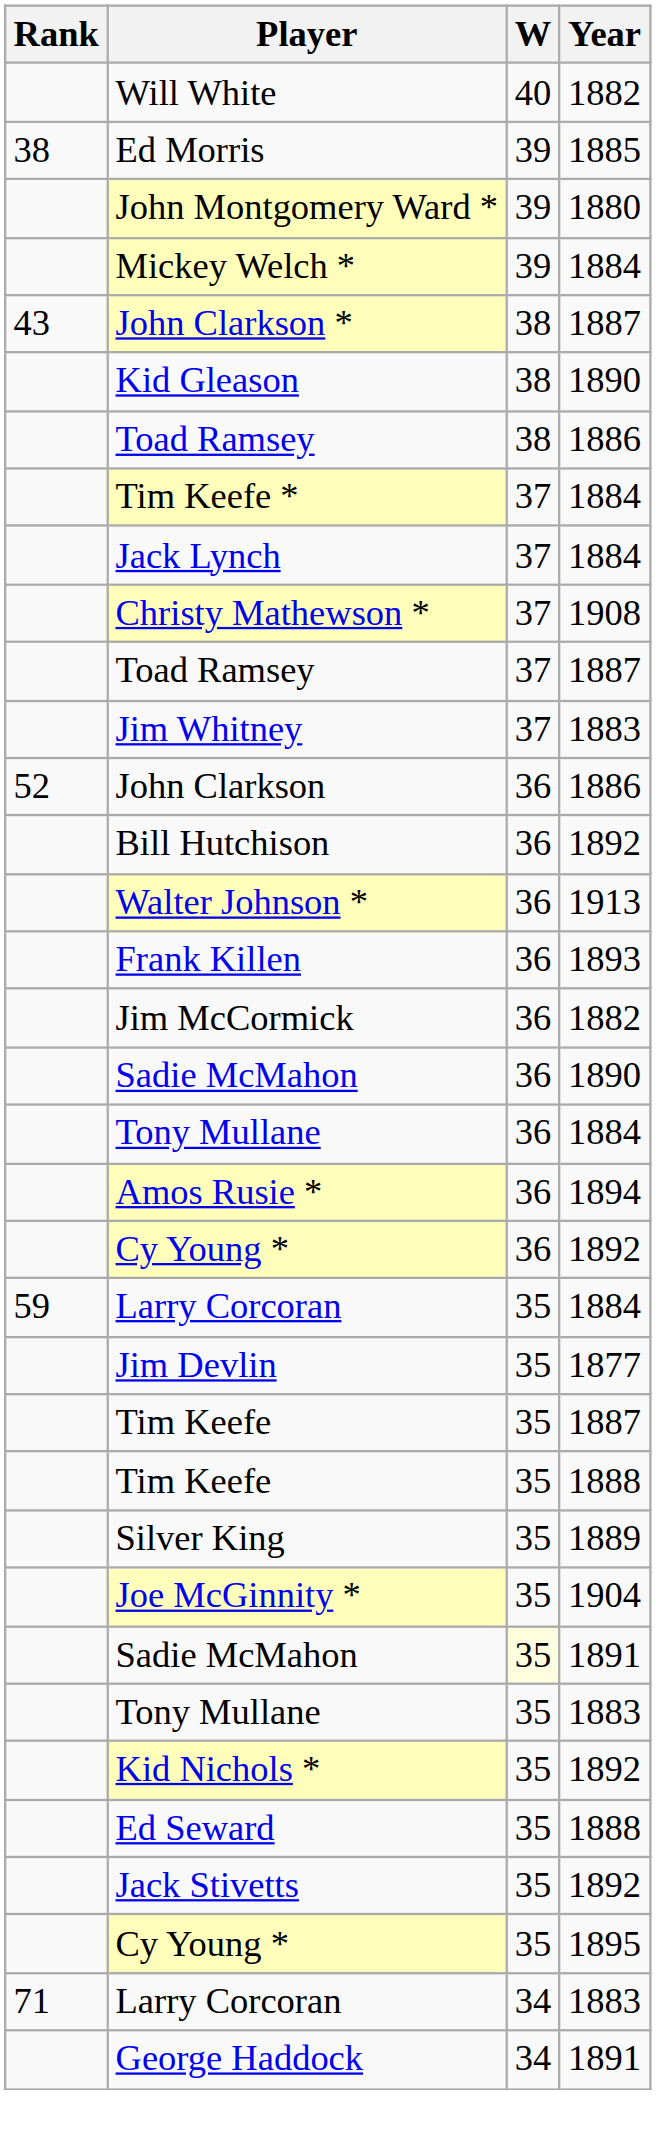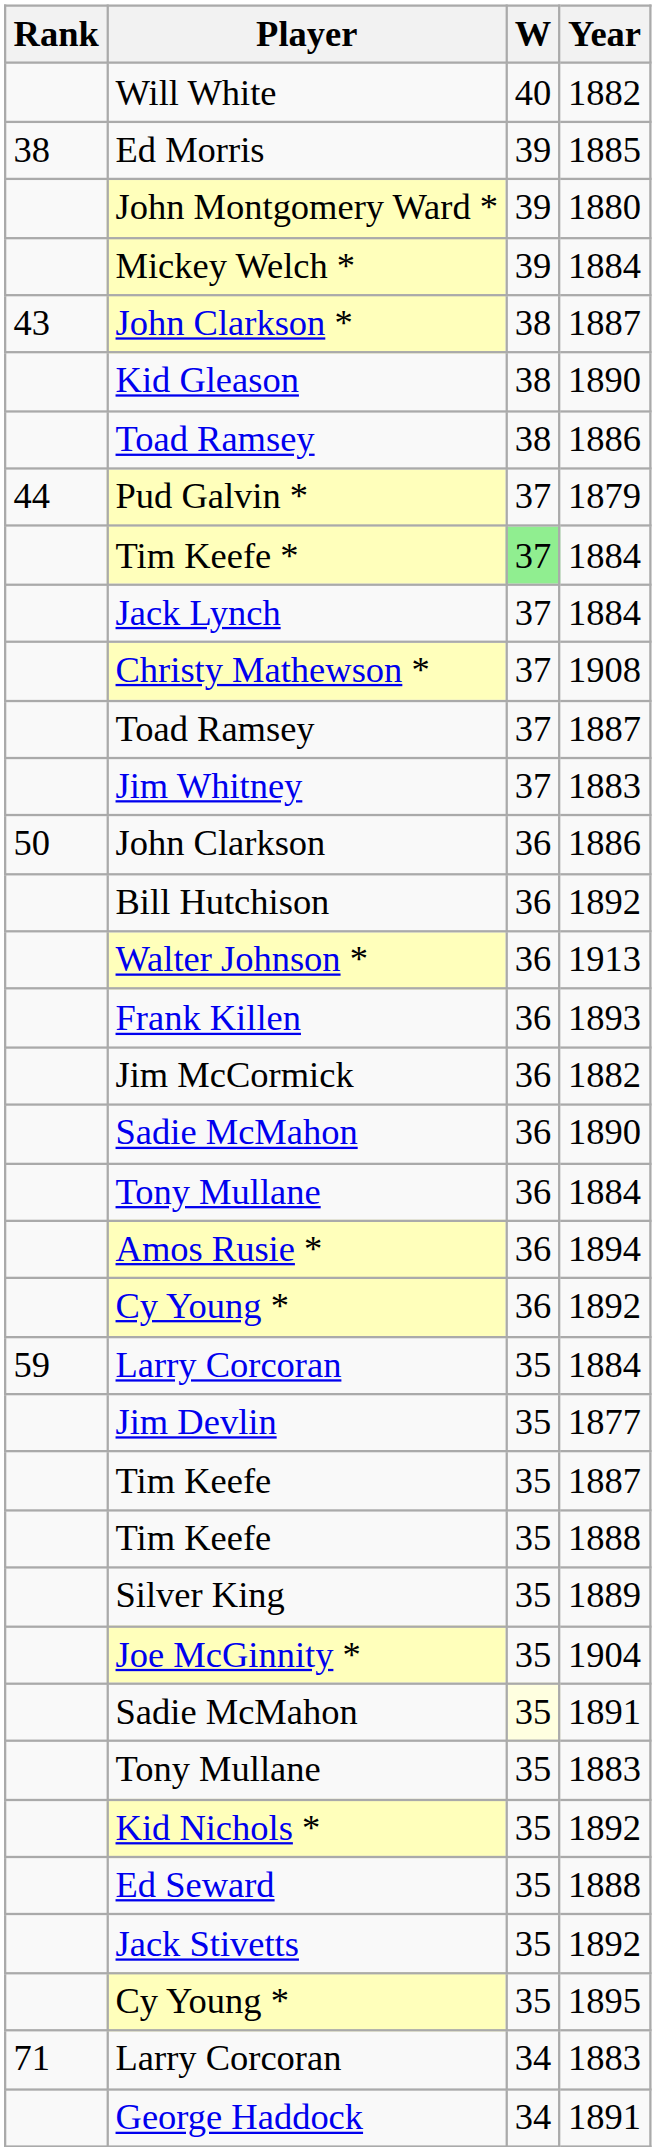 <table class="wikitable" style="float:left;">
 <tr style="white-space:nowrap;">
 <th>Rank</th>
 <th>Player</th>
 <th>W</th>
 <th>Year</th>
 </tr>
 <tr>
 <td></td>
 <td>Will White</td>
 <td>40</td>
 <td>1882</td>
 </tr>
 <tr>
 <td>38</td>
 <td>Ed Morris</td>
 <td>39</td>
 <td>1885</td>
 </tr>
 <tr>
 <td></td>
 <td style="background:#ffffbb;">John Montgomery Ward *</td>
 <td>39</td>
 <td>1880</td>
 </tr>
 <tr>
 <td></td>
 <td style="background:#ffffbb;">Mickey Welch *</td>
 <td>39</td>
 <td>1884</td>
 </tr>
 <tr>
 <td>43</td>
 <td style="background:#ffffbb;"><a href='#'>John Clarkson</a> *</td>
 <td>38</td>
 <td>1887</td>
 </tr>
 <tr>
 <td></td>
 <td><a href='#'>Kid Gleason</a></td>
 <td>38</td>
 <td>1890</td>
 </tr>
 <tr>
 <td></td>
 <td><a href='#'>Toad Ramsey</a></td>
 <td>38</td>
 <td>1886</td>
 </tr>
 <tr>
+<td>44</td>
+<td style="background:#ffffbb;">Pud Galvin *</td>
+<td>37</td>
+<td>1879</td>
+</tr>
+<tr>
 <td></td>
 <td style="background:#ffffbb;">Tim Keefe *</td>
-<td>37</td>
+<td style="background: lightgreen;">37</td>
 <td>1884</td>
 </tr>
 <tr>
 <td></td>
 <td><a href='#'>Jack Lynch</a></td>
 <td>37</td>
 <td>1884</td>
 </tr>
 <tr>
 <td></td>
 <td style="background:#ffffbb;"><a href='#'>Christy Mathewson</a> *</td>
 <td>37</td>
 <td>1908</td>
 </tr>
 <tr>
 <td></td>
 <td>Toad Ramsey</td>
 <td>37</td>
 <td>1887</td>
 </tr>
 <tr>
 <td></td>
 <td><a href='#'>Jim Whitney</a></td>
 <td>37</td>
 <td>1883</td>
 </tr>
 <tr>
-<td>52</td>
+<td>50</td>
 <td>John Clarkson</td>
 <td>36</td>
 <td>1886</td>
 </tr>
 <tr>
 <td></td>
 <td>Bill Hutchison</td>
 <td>36</td>
 <td>1892</td>
 </tr>
 <tr>
 <td></td>
 <td style="background:#ffffbb;"><a href='#'>Walter Johnson</a> *</td>
 <td>36</td>
 <td>1913</td>
 </tr>
 <tr>
 <td></td>
 <td><a href='#'>Frank Killen</a></td>
 <td>36</td>
 <td>1893</td>
 </tr>
 <tr>
 <td></td>
 <td>Jim McCormick</td>
 <td>36</td>
 <td>1882</td>
 </tr>
 <tr>
 <td></td>
 <td><a href='#'>Sadie McMahon</a></td>
 <td>36</td>
 <td>1890</td>
 </tr>
 <tr>
 <td></td>
 <td><a href='#'>Tony Mullane</a></td>
 <td>36</td>
 <td>1884</td>
 </tr>
 <tr>
 <td></td>
 <td style="background:#ffffbb;"><a href='#'>Amos Rusie</a> *</td>
 <td>36</td>
 <td>1894</td>
 </tr>
 <tr>
 <td></td>
 <td style="background:#ffffbb;"><a href='#'>Cy Young</a> *</td>
 <td>36</td>
 <td>1892</td>
 </tr>
 <tr>
 <td>59</td>
 <td><a href='#'>Larry Corcoran</a></td>
 <td>35</td>
 <td>1884</td>
 </tr>
 <tr>
 <td></td>
 <td><a href='#'>Jim Devlin</a></td>
 <td>35</td>
 <td>1877</td>
 </tr>
 <tr>
 <td></td>
 <td>Tim Keefe</td>
 <td>35</td>
 <td>1887</td>
 </tr>
 <tr>
 <td></td>
 <td>Tim Keefe</td>
 <td>35</td>
 <td>1888</td>
 </tr>
 <tr>
 <td></td>
 <td>Silver King</td>
 <td>35</td>
 <td>1889</td>
 </tr>
 <tr>
 <td></td>
 <td style="background:#ffffbb;"><a href='#'>Joe McGinnity</a> *</td>
 <td>35</td>
 <td>1904</td>
 </tr>
 <tr>
 <td></td>
 <td>Sadie McMahon</td>
 <td style="background: lightyellow;">35</td>
 <td>1891</td>
 </tr>
 <tr>
 <td></td>
 <td>Tony Mullane</td>
 <td>35</td>
 <td>1883</td>
 </tr>
 <tr>
 <td></td>
 <td style="background:#ffffbb;"><a href='#'>Kid Nichols</a> *</td>
 <td>35</td>
 <td>1892</td>
 </tr>
 <tr>
 <td></td>
 <td><a href='#'>Ed Seward</a></td>
 <td>35</td>
 <td>1888</td>
 </tr>
 <tr>
 <td></td>
 <td><a href='#'>Jack Stivetts</a></td>
 <td>35</td>
 <td>1892</td>
 </tr>
 <tr>
 <td></td>
 <td style="background:#ffffbb;">Cy Young *</td>
 <td>35</td>
 <td>1895</td>
 </tr>
 <tr>
 <td>71</td>
 <td>Larry Corcoran</td>
 <td>34</td>
 <td>1883</td>
 </tr>
 <tr>
 <td></td>
 <td><a href='#'>George Haddock</a></td>
 <td>34</td>
 <td>1891</td>
 </tr>
 </table>
